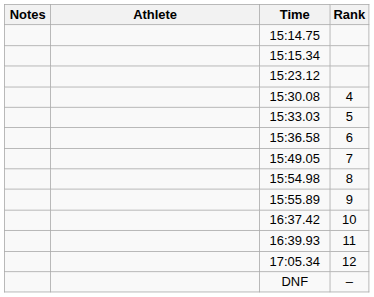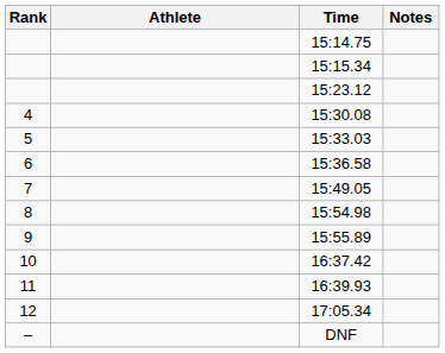 <table class="wikitable" style="text-align:center">
 <tr>
-<th width=50>Notes</th>
+<th width=40>Rank</th>
 <th width=250>Athlete</th>
 <th width=80>Time</th>
-<th width=40>Rank</th>
+<th width=50>Notes</th>
 </tr>
 <tr>
 <td></td>
 <td align=left></td>
 <td>15:14.75</td>
 <td></td>
 </tr>
 <tr>
 <td></td>
 <td align=left></td>
 <td>15:15.34</td>
 <td></td>
 </tr>
 <tr>
 <td></td>
 <td align=left></td>
 <td>15:23.12</td>
 <td></td>
 </tr>
 <tr>
-<td></td>
+<td>4</td>
 <td align=left></td>
 <td>15:30.08</td>
-<td>4</td>
+<td></td>
 </tr>
 <tr>
-<td></td>
+<td>5</td>
 <td align=left></td>
 <td>15:33.03</td>
-<td>5</td>
+<td></td>
 </tr>
 <tr>
-<td></td>
+<td>6</td>
 <td align=left></td>
 <td>15:36.58</td>
-<td>6</td>
+<td></td>
 </tr>
 <tr>
-<td></td>
+<td>7</td>
 <td align=left></td>
 <td>15:49.05</td>
-<td>7</td>
+<td></td>
 </tr>
 <tr>
-<td></td>
+<td>8</td>
 <td align=left></td>
 <td>15:54.98</td>
-<td>8</td>
+<td></td>
 </tr>
 <tr>
-<td></td>
+<td>9</td>
 <td align=left></td>
 <td>15:55.89</td>
-<td>9</td>
+<td></td>
 </tr>
 <tr>
-<td></td>
+<td>10</td>
 <td align=left></td>
 <td>16:37.42</td>
-<td>10</td>
+<td></td>
 </tr>
 <tr>
-<td></td>
+<td>11</td>
 <td align=left></td>
 <td>16:39.93</td>
-<td>11</td>
+<td></td>
 </tr>
 <tr>
-<td></td>
+<td>12</td>
 <td align=left></td>
 <td>17:05.34</td>
-<td>12</td>
+<td></td>
 </tr>
 <tr>
-<td></td>
+<td>–</td>
 <td align=left></td>
 <td>DNF</td>
-<td>–</td>
+<td></td>
 </tr>
 </table>
